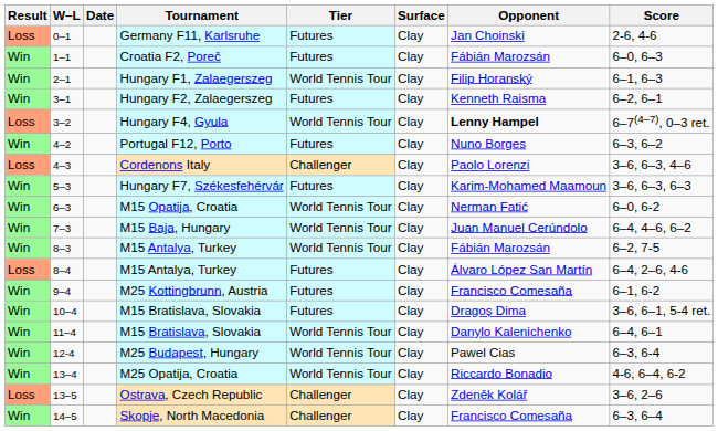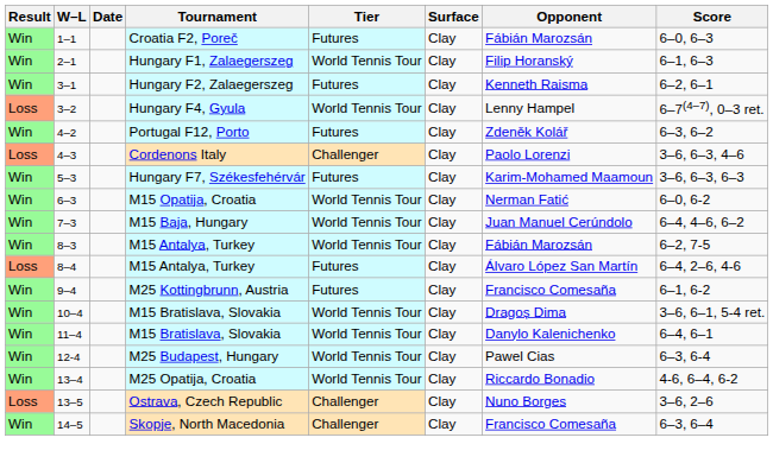 <table class="sortable wikitable" style=font-size:97%>
 <tr>
 <th>Result</th>
 <th class="unsortable">W–L</th>
 <th>Date</th>
 <th>Tournament</th>
 <th>Tier</th>
 <th>Surface</th>
 <th>Opponent</th>
 <th class="unsortable">Score</th>
-</tr>
-<tr>
-<td style="background:#ffa07a;">Loss</td>
-<td><small>0–1</small></td>
-<td></td>
-<td style="background:#cffcff;">Germany F11, <a href='#'>Karlsruhe</a></td>
-<td style="background:#cffcff;">Futures</td>
-<td>Clay</td>
-<td> <a href='#'>Jan Choinski</a></td>
-<td>2-6, 4-6</td>
 </tr>
 <tr>
 <td style="background:#98fb98;">Win</td>
 <td><small>1–1</small></td>
 <td></td>
 <td style="background:#cffcff;">Croatia F2, <a href='#'>Poreč</a></td>
 <td style="background:#cffcff;">Futures</td>
 <td>Clay</td>
 <td> <a href='#'>Fábián Marozsán</a></td>
 <td>6–0, 6–3</td>
 </tr>
 <tr>
 <td style="background:#98fb98;">Win</td>
 <td><small>2–1</small></td>
 <td></td>
 <td style="background:#cffcff;">Hungary F1, <a href='#'>Zalaegerszeg</a></td>
 <td style="background:#cffcff;">World Tennis Tour</td>
 <td>Clay</td>
 <td> <a href='#'>Filip Horanský</a></td>
 <td>6–1, 6–3</td>
 </tr>
 <tr>
 <td style="background:#98fb98;">Win</td>
 <td><small>3–1</small></td>
 <td></td>
 <td style="background:#cffcff;">Hungary F2, Zalaegerszeg</td>
 <td style="background:#cffcff;">Futures</td>
 <td>Clay</td>
 <td> <a href='#'>Kenneth Raisma</a></td>
 <td>6–2, 6–1</td>
 </tr>
 <tr>
 <td style="background:#ffa07a;">Loss</td>
 <td><small>3–2</small></td>
 <td></td>
 <td style="background:#cffcff;">Hungary F4, <a href='#'>Gyula</a></td>
 <td style="background:#cffcff;">World Tennis Tour</td>
 <td>Clay</td>
-<td><strong> Lenny Hampel</strong></td>
+<td> Lenny Hampel</td>
 <td>6–7<sup>(4–7)</sup>, 0–3 ret.</td>
 </tr>
 <tr>
 <td style="background:#98fb98;">Win</td>
 <td><small>4–2</small></td>
 <td></td>
 <td style="background:#cffcff;">Portugal F12, <a href='#'>Porto</a></td>
 <td style="background:#cffcff;">Futures</td>
 <td>Clay</td>
-<td> <a href='#'>Nuno Borges</a></td>
+<td> <a href='#'>Zdeněk Kolář</a></td>
 <td>6–3, 6–2</td>
 </tr>
 <tr>
 <td style="background:#ffa07a;">Loss</td>
 <td><small>4–3</small></td>
 <td><a href='#'></a></td>
 <td style="background:moccasin;"><a href='#'>Cordenons</a> Italy</td>
 <td style="background:moccasin;">Challenger</td>
 <td>Clay</td>
 <td> <a href='#'>Paolo Lorenzi</a></td>
 <td>3–6, 6–3, 4–6</td>
 </tr>
 <tr>
 <td style="background:#98fb98;">Win</td>
 <td><small>5–3</small></td>
 <td></td>
 <td style="background:#cffcff;">Hungary F7, <a href='#'>Székesfehérvár</a></td>
 <td style="background:#cffcff;">Futures</td>
 <td>Clay</td>
 <td> <a href='#'>Karim-Mohamed Maamoun</a></td>
 <td>3–6, 6–3, 6–3</td>
 </tr>
 <tr>
 <td style="background:#98fb98;">Win</td>
 <td><small>6–3</small></td>
 <td></td>
 <td style="background:#cffcff;">M15 <a href='#'>Opatija</a>, Croatia</td>
 <td style="background:#cffcff;">World Tennis Tour</td>
 <td>Clay</td>
 <td> <a href='#'>Nerman Fatić</a></td>
 <td>6–0, 6-2</td>
 </tr>
 <tr>
 <td style="background:#98fb98;">Win</td>
 <td><small>7–3</small></td>
 <td></td>
 <td style="background:#cffcff;">M15 <a href='#'>Baja</a>, Hungary</td>
 <td style="background:#cffcff;">World Tennis Tour</td>
 <td>Clay</td>
 <td> <a href='#'>Juan Manuel Cerúndolo</a></td>
 <td>6–4, 4–6, 6–2</td>
 </tr>
 <tr>
 <td style="background:#98fb98;">Win</td>
 <td><small>8–3</small></td>
 <td></td>
 <td style="background:#cffcff;">M15 <a href='#'>Antalya</a>, Turkey</td>
 <td style="background:#cffcff;">World Tennis Tour</td>
 <td>Clay</td>
 <td> <a href='#'>Fábián Marozsán</a></td>
 <td>6–2, 7-5</td>
 </tr>
 <tr>
 <td style="background:#ffa07a;">Loss</td>
 <td><small>8–4</small></td>
 <td></td>
 <td style="background:#cffcff;">M15 Antalya, Turkey</td>
 <td style="background:#cffcff;">Futures</td>
 <td>Clay</td>
 <td> <a href='#'>Álvaro López San Martín</a></td>
 <td>6–4, 2–6, 4-6</td>
 </tr>
 <tr>
 <td style="background:#98fb98;">Win</td>
 <td><small>9–4</small></td>
 <td></td>
 <td style="background:#cffcff;">M25 <a href='#'>Kottingbrunn</a>, Austria</td>
 <td style="background:#cffcff;">Futures</td>
 <td>Clay</td>
 <td> <a href='#'>Francisco Comesaña</a></td>
 <td>6–1, 6-2</td>
 </tr>
 <tr>
 <td style="background:#98fb98;">Win</td>
 <td><small>10–4</small></td>
 <td></td>
 <td style="background:#cffcff;">M15 Bratislava, Slovakia</td>
-<td style="background:#cffcff;">Futures</td>
+<td style="background:#cffcff;">World Tennis Tour</td>
 <td>Clay</td>
 <td> <a href='#'>Dragoș Dima</a></td>
 <td>3–6, 6–1, 5-4 ret.</td>
 </tr>
 <tr>
 <td style="background:#98fb98;">Win</td>
 <td><small>11–4</small></td>
 <td></td>
 <td style="background:#cffcff;">M15 <a href='#'>Bratislava</a>, Slovakia</td>
 <td style="background:#cffcff;">World Tennis Tour</td>
 <td>Clay</td>
 <td> <a href='#'>Danylo Kalenichenko</a></td>
 <td>6–4, 6–1</td>
 </tr>
 <tr>
 <td style="background:#98fb98;">Win</td>
 <td><small>12-4</small></td>
 <td></td>
 <td style="background:#cffcff;">M25 <a href='#'>Budapest</a>, Hungary</td>
 <td style="background:#cffcff;">World Tennis Tour</td>
 <td>Clay</td>
 <td> Pawel Cias</td>
 <td>6–3, 6-4</td>
 </tr>
 <tr>
 <td style="background:#98fb98;">Win</td>
 <td><small>13–4</small></td>
 <td></td>
 <td style="background:#cffcff;">M25 Opatija, Croatia</td>
 <td style="background:#cffcff;">World Tennis Tour</td>
 <td>Clay</td>
 <td> <a href='#'>Riccardo Bonadio</a></td>
 <td>4-6, 6–4, 6-2</td>
 </tr>
 <tr>
 <td style="background:#ffa07a;">Loss</td>
 <td><small>13–5</small></td>
 <td><a href='#'></a></td>
 <td style="background:moccasin;"><a href='#'>Ostrava</a>, Czech Republic</td>
 <td style="background:moccasin;">Challenger</td>
 <td>Clay</td>
-<td> <a href='#'>Zdeněk Kolář</a></td>
+<td> <a href='#'>Nuno Borges</a></td>
 <td>3–6, 2–6</td>
 </tr>
 <tr>
 <td style="background:#98fb98;">Win</td>
 <td><small>14–5</small></td>
 <td><a href='#'></a></td>
 <td style="background:moccasin;"><a href='#'>Skopje</a>, North Macedonia</td>
 <td style="background:moccasin;">Challenger</td>
 <td>Clay</td>
 <td> <a href='#'>Francisco Comesaña</a></td>
 <td>6–3, 6–4</td>
 </tr>
 </table>
